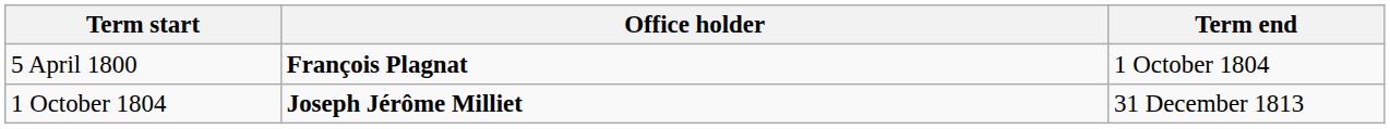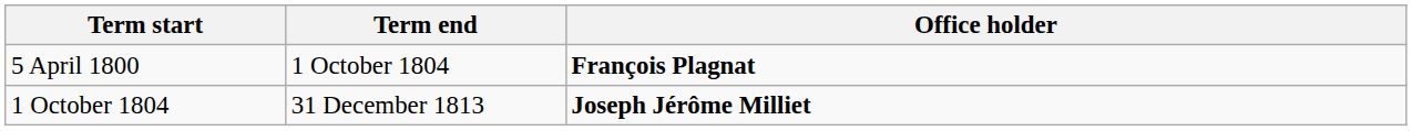 <table class="wikitable" style="width: 70%;">
 <tr>
 <th align="left" style="width: 20%;">Term start</th>
+<th align="left" style="width: 20%;">Term end</th>
 <th align="left">Office holder</th>
-<th align="left" style="width: 20%;">Term end</th>
 </tr>
 <tr valign="top">
 <td>5 April 1800</td>
+<td>1 October 1804</td>
 <td><strong>François Plagnat</strong></td>
-<td>1 October 1804</td>
 </tr>
 <tr valign="top">
 <td>1 October 1804</td>
+<td>31 December 1813</td>
 <td><strong>Joseph Jérôme Milliet</strong></td>
-<td>31 December 1813</td>
 </tr>
 </table>
